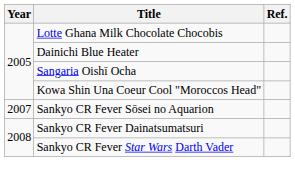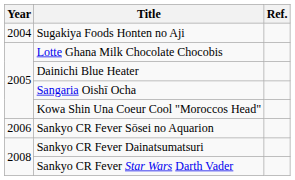 <table class="wikitable">
 <tr>
 <th>Year</th>
 <th>Title</th>
 <th>Ref.</th>
+</tr>
+<tr>
+<td>2004</td>
+<td>Sugakiya Foods Honten no Aji</td>
+<td></td>
 </tr>
 <tr>
 <td rowspan="4">2005</td>
 <td><a href='#'>Lotte</a> Ghana Milk Chocolate Chocobis</td>
 <td></td>
 </tr>
 <tr>
 <td>Dainichi Blue Heater</td>
 <td></td>
 </tr>
 <tr>
 <td><a href='#'>Sangaria</a> Oishī Ocha</td>
 <td></td>
 </tr>
 <tr>
 <td>Kowa Shin Una Coeur Cool "Moroccos Head"</td>
 <td></td>
 </tr>
 <tr>
-<td>2007</td>
+<td>2006</td>
 <td>Sankyo CR Fever Sōsei no Aquarion</td>
 <td></td>
 </tr>
 <tr>
 <td rowspan="2">2008</td>
 <td>Sankyo CR Fever Dainatsumatsuri</td>
 <td></td>
 </tr>
 <tr>
 <td>Sankyo CR Fever <em><a href='#'>Star Wars</a></em> <a href='#'>Darth Vader</a></td>
 <td></td>
 </tr>
 </table>
